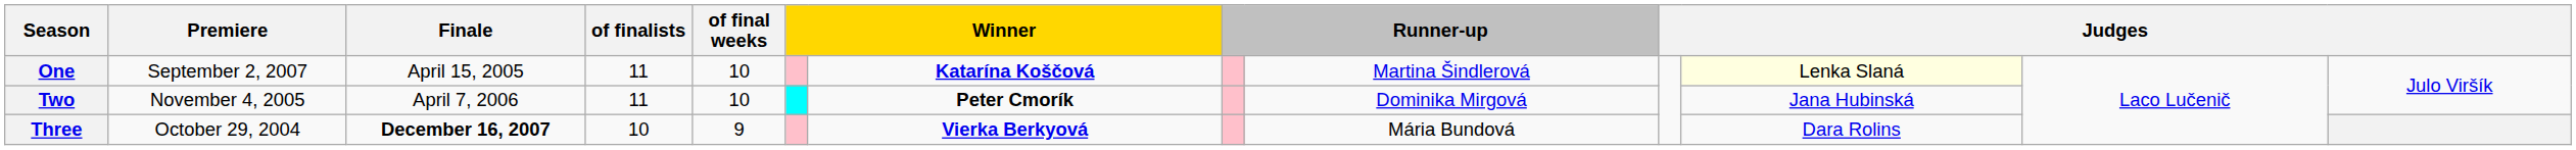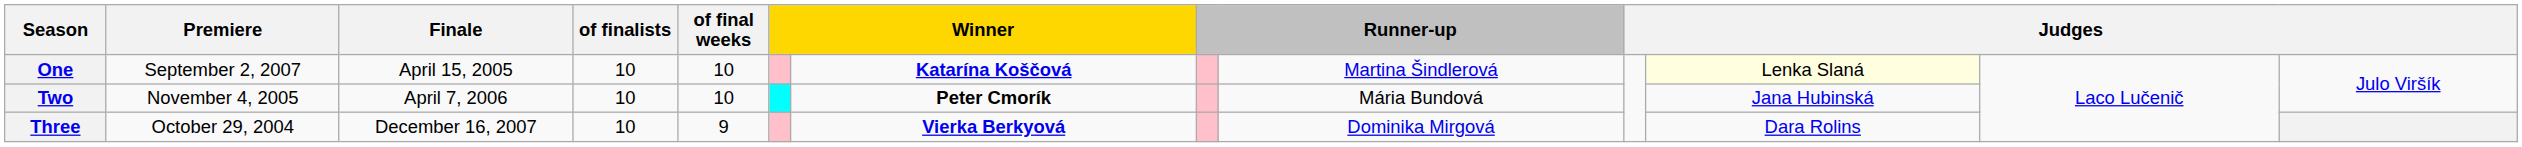 <table class="wikitable" style="text-align:center; font-size:90%;" width="99%";>
 <tr>
 <th width="2%">Season</th>
 <th width="6%">Premiere</th>
 <th width="6%">Finale</th>
 <th width="2%"> of finalists</th>
 <th width="2%"> of final weeks</th>
 <th style="background:gold" width="11%" colspan="2">Winner</th>
 <th style="background:silver" width="11%" colspan="2">Runner-up</th>
 <th width="23%" colspan="4">Judges</th>
 </tr>
 <tr>
 <th><a href='#'>One</a></th>
 <td>September 2, 2007</td>
 <td>April 15, 2005</td>
-<td>11</td>
+<td>10</td>
 <td>10</td>
 <td style="background:pink"></td>
 <td><strong><a href='#'>Katarína Koščová</a></strong></td>
 <td style="background:pink"></td>
 <td><a href='#'>Martina Šindlerová</a></td>
 <td rowspan=3></td>
 <td style="background: lightyellow;">Lenka Slaná</td>
 <td rowspan=3><a href='#'>Laco Lučenič</a></td>
 <td rowspan=2><a href='#'>Julo Viršík</a></td>
 </tr>
 <tr>
 <th><a href='#'>Two</a></th>
 <td>November 4, 2005</td>
 <td>April 7, 2006</td>
-<td>11</td>
+<td>10</td>
 <td>10</td>
 <td style="background:cyan"></td>
 <td><strong>Peter Cmorík</strong></td>
 <td style="background:pink"></td>
-<td><a href='#'>Dominika Mirgová</a></td>
+<td>Mária Bundová</td>
 <td><a href='#'>Jana Hubinská</a></td>
 </tr>
 <tr>
 <th><a href='#'>Three</a></th>
 <td>October 29, 2004</td>
-<td><strong>December 16, 2007</strong></td>
+<td>December 16, 2007</td>
 <td>10</td>
 <td>9</td>
 <td style="background:pink"></td>
 <td><strong><a href='#'>Vierka Berkyová</a></strong></td>
 <td style="background:pink"></td>
-<td>Mária Bundová</td>
+<td><a href='#'>Dominika Mirgová</a></td>
 <td><a href='#'>Dara Rolins</a></td>
 <th rowspan=1></th>
 </tr>
 </table>
